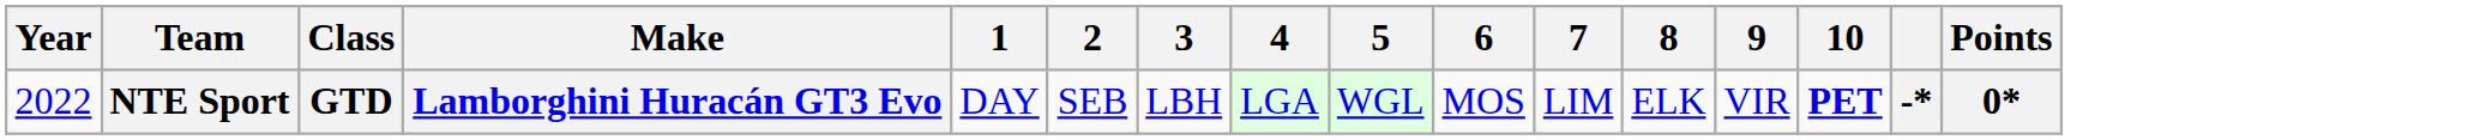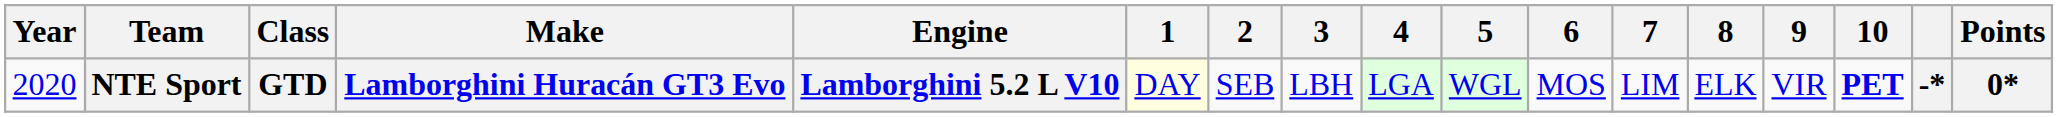 <table class="wikitable" style="text-align:center; font-size:90%">
 <tr>
 <th>Year</th>
 <th>Team</th>
 <th>Class</th>
 <th>Make</th>
+<th>Engine</th>
 <th>1</th>
 <th>2</th>
 <th>3</th>
 <th>4</th>
 <th>5</th>
 <th>6</th>
 <th>7</th>
 <th>8</th>
 <th>9</th>
 <th>10</th>
 <th></th>
 <th>Points</th>
 </tr>
 <tr>
-<td><a href='#'>2022</a></td>
+<td><a href='#'>2020</a></td>
 <th>NTE Sport</th>
 <th>GTD</th>
 <th><a href='#'>Lamborghini Huracán GT3 Evo</a></th>
-<td><a href='#'>DAY</a></td>
+<th><a href='#'>Lamborghini</a> 5.2 L <a href='#'>V10</a></th>
+<td style="background: lightyellow;"><a href='#'>DAY</a></td>
 <td><a href='#'>SEB</a></td>
 <td><a href='#'>LBH</a></td>
 <td style="background:#DFFFDF;"><a href='#'>LGA</a><br></td>
 <td style="background:#DFFFDF;"><a href='#'>WGL</a><br></td>
 <td style="background:"><a href='#'>MOS</a><br></td>
 <td style="background:"><a href='#'>LIM</a><br></td>
 <td style="background:"><a href='#'>ELK</a><br></td>
 <td style="background:"><a href='#'>VIR</a><br></td>
 <td style="background:"><strong><a href='#'>PET</a><br></strong></td>
 <th>-*</th>
 <th>0*</th>
 </tr>
 </table>
